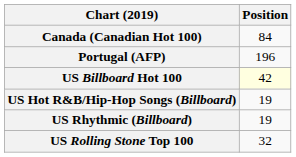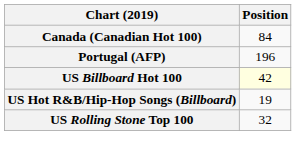 <table class="wikitable sortable plainrowheaders" style="text-align:center">
 <tr>
 <th scope="col">Chart (2019)</th>
 <th scope="col">Position</th>
 </tr>
 <tr>
 <th scope="row">Canada (Canadian Hot 100)</th>
 <td>84</td>
 </tr>
 <tr>
 <th scope="row">Portugal (AFP)</th>
 <td>196</td>
 </tr>
 <tr>
 <th scope="row">US <em>Billboard</em> Hot 100</th>
 <td style="background: lightyellow;">42</td>
 </tr>
 <tr>
 <th scope="row">US Hot R&B/Hip-Hop Songs (<em>Billboard</em>)</th>
 <td>19</td>
 </tr>
 <tr>
-<th scope="row">US Rhythmic (<em>Billboard</em>)</th>
-<td>19</td>
-</tr>
-<tr>
 <th scope="row">US <em>Rolling Stone</em> Top 100</th>
 <td>32</td>
 </tr>
 </table>
